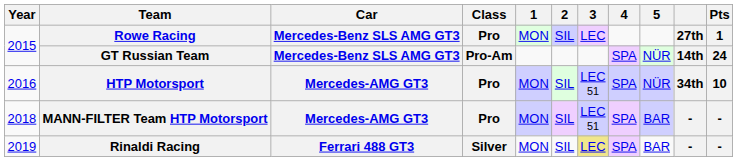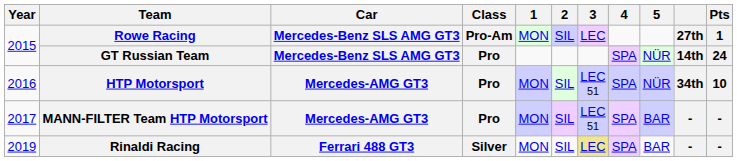 <table class="wikitable" border="1" style="text-align:center; font-size:90%;">
 <tr>
 <th>Year</th>
 <th>Team</th>
 <th>Car</th>
 <th>Class</th>
 <th>1</th>
 <th>2</th>
 <th>3</th>
 <th>4</th>
 <th>5</th>
 <th></th>
 <th>Pts</th>
 </tr>
 <tr>
 <td rowspan=2><a href='#'>2015</a></td>
 <th><a href='#'>Rowe Racing</a></th>
 <th><a href='#'>Mercedes-Benz SLS AMG GT3</a></th>
-<th>Pro</th>
+<th>Pro-Am</th>
 <td style="background-color:#dfffdf"><a href='#'>MON</a><br></td>
 <td style="background-color:#cfcfff"><a href='#'>SIL</a><br></td>
 <td style="background-color:#efcfff"><a href='#'>LEC</a><br></td>
 <td></td>
 <td></td>
 <th>27th</th>
 <th>1</th>
 </tr>
 <tr>
 <th>GT Russian Team</th>
 <th><a href='#'>Mercedes-Benz SLS AMG GT3</a></th>
-<th>Pro-Am</th>
+<th>Pro</th>
 <td></td>
 <td></td>
 <td></td>
 <td style="background-color:#efcfff"><a href='#'>SPA</a><br></td>
 <td style="background-color:#dfffdf"><a href='#'>NÜR</a><br></td>
 <th>14th</th>
 <th>24</th>
 </tr>
 <tr>
 <td><a href='#'>2016</a></td>
 <th><a href='#'>HTP Motorsport</a></th>
 <th><a href='#'>Mercedes-AMG GT3</a></th>
 <th>Pro</th>
 <td style="background-color:#cfcfff"><a href='#'>MON</a><br></td>
 <td style="background-color:#dfffdf"><a href='#'>SIL</a><br></td>
 <td style="background-color:#cfcfff"><a href='#'>LEC</a><br><small>51</small></td>
 <td style="background-color:#cfcfff"><a href='#'>SPA</a><br></td>
 <td style="background-color:#cfcfff"><a href='#'>NÜR</a><br></td>
 <th>34th</th>
 <th>10</th>
 </tr>
 <tr>
-<td><a href='#'>2018</a></td>
+<td><a href='#'>2017</a></td>
 <th>MANN-FILTER Team <a href='#'>HTP Motorsport</a></th>
 <th><a href='#'>Mercedes-AMG GT3</a></th>
 <th>Pro</th>
 <td style="background-color:#cfcfff"><a href='#'>MON</a><br></td>
 <td style="background-color:#efcfff"><a href='#'>SIL</a><br></td>
 <td style="background-color:#cfcfff"><a href='#'>LEC</a><br><small>51</small></td>
 <td style="background-color:#efcfff"><a href='#'>SPA</a><br></td>
 <td style="background-color:#cfcfff"><a href='#'>BAR</a><br></td>
 <th>-</th>
 <th>-</th>
 </tr>
 <tr>
 <td><a href='#'>2019</a></td>
 <th>Rinaldi Racing</th>
 <th><a href='#'>Ferrari 488 GT3</a></th>
 <th>Silver</th>
 <td><a href='#'>MON</a></td>
 <td><a href='#'>SIL</a></td>
 <td style="background: khaki;"><a href='#'>LEC</a></td>
 <td style="background-color:#efcfff"><a href='#'>SPA</a><br></td>
 <td><a href='#'>BAR</a></td>
 <th>-</th>
 <th>-</th>
 </tr>
 </table>
